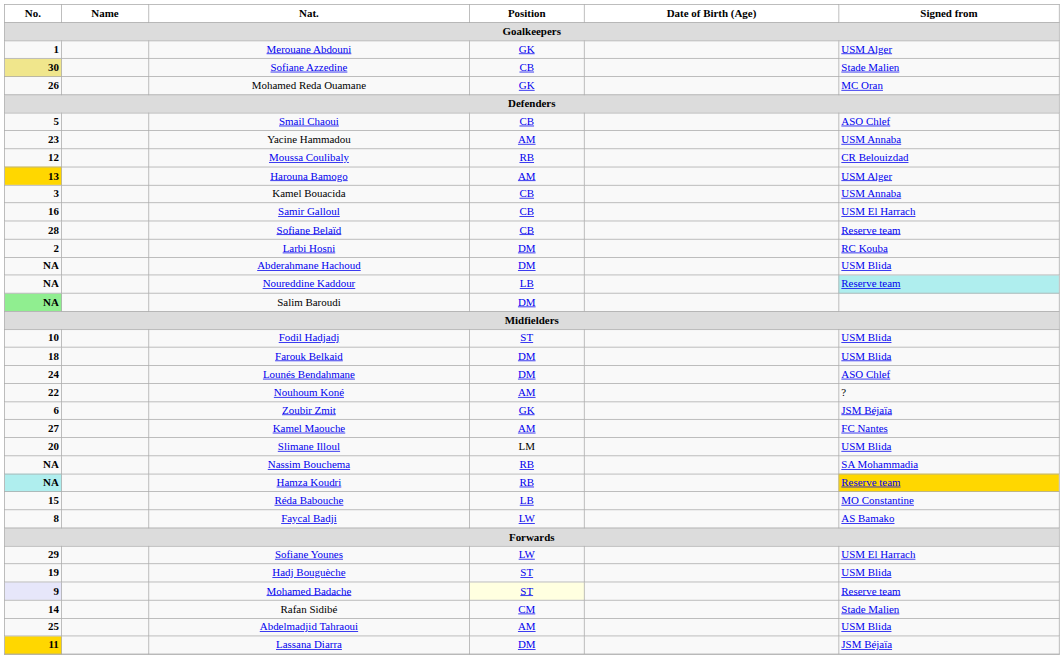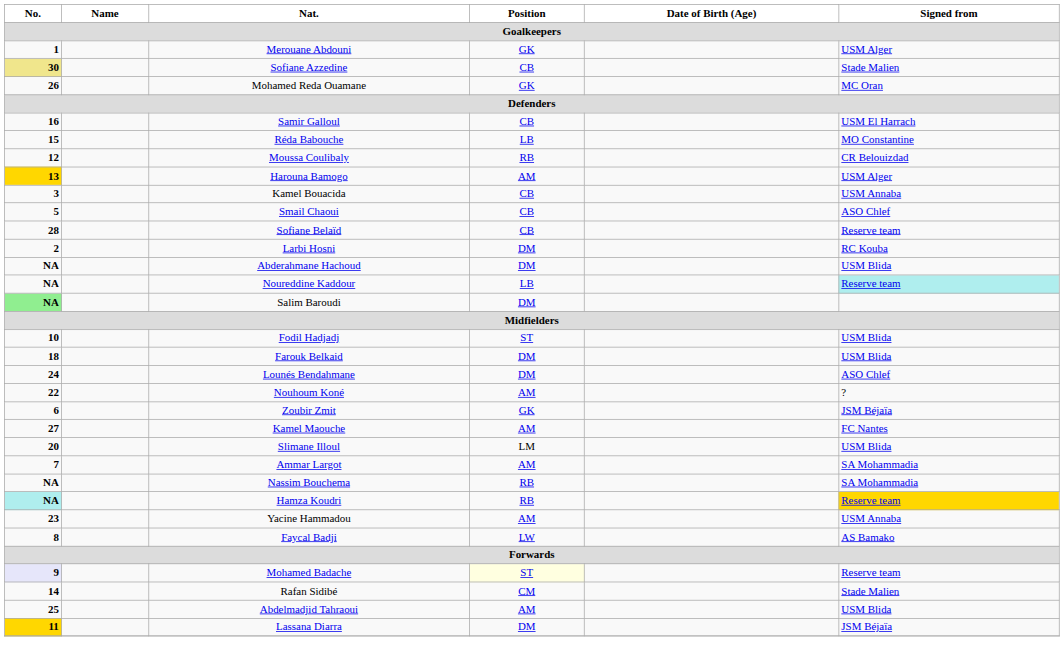 <table class="wikitable" style="text-align:center; font-size:90%; width:70%">
 <tr>
 <th style="background:white; color:black; text-align:center;">No.</th>
 <th style="background:white; color:black; text-align:center;">Name</th>
 <th style="background:white; color:black; text-align:center;">Nat.</th>
 <th style="background:white; color:black; text-align:center;">Position</th>
 <th style="background:white; color:black; text-align:center;">Date of Birth (Age)</th>
 <th style="background:white; color:black; text-align:center;">Signed from</th>
 </tr>
 <tr>
 <th colspan=6 style="background:#DCDCDC; text-align:center;">Goalkeepers</th>
 </tr>
 <tr>
 <td style="text-align:right"><strong>1</strong></td>
 <td></td>
 <td><a href='#'>Merouane Abdouni</a></td>
 <td><a href='#'>GK</a></td>
 <td></td>
 <td style="text-align:left"> <a href='#'>USM Alger</a></td>
 </tr>
 <tr>
 <td style="background: khaki; text-align:right"><strong>30</strong></td>
 <td></td>
 <td><a href='#'>Sofiane Azzedine</a></td>
 <td><a href='#'>CB</a></td>
 <td></td>
 <td style="text-align:left"> <a href='#'>Stade Malien</a></td>
 </tr>
 <tr>
 <td style="text-align:right"><strong>26</strong></td>
 <td></td>
 <td>Mohamed Reda Ouamane</td>
 <td><a href='#'>GK</a></td>
 <td></td>
 <td style="text-align:left"> <a href='#'>MC Oran</a></td>
 </tr>
 <tr>
 <th colspan=6 style="background:#DCDCDC; text-align:center;">Defenders</th>
 </tr>
 <tr>
-<td style="text-align:right"><strong>5</strong></td>
+<td style="text-align:right"><strong>16</strong></td>
 <td></td>
-<td><a href='#'>Smail Chaoui</a></td>
+<td><a href='#'>Samir Galloul</a></td>
 <td><a href='#'>CB</a></td>
 <td></td>
-<td style="text-align:left"> <a href='#'>ASO Chlef</a></td>
+<td style="text-align:left"> <a href='#'>USM El Harrach</a></td>
 </tr>
 <tr>
-<td style="text-align:right"><strong>23</strong></td>
+<td style="text-align:right"><strong>15</strong></td>
 <td></td>
-<td>Yacine Hammadou</td>
-<td><a href='#'>AM</a></td>
+<td><a href='#'>Réda Babouche</a></td>
+<td><a href='#'>LB</a></td>
 <td></td>
-<td style="text-align:left"> <a href='#'>USM Annaba</a></td>
+<td style="text-align:left"> <a href='#'>MO Constantine</a></td>
 </tr>
 <tr>
 <td style="text-align:right"><strong>12</strong></td>
 <td></td>
 <td><a href='#'>Moussa Coulibaly</a></td>
 <td><a href='#'>RB</a></td>
 <td></td>
 <td style="text-align:left"> <a href='#'>CR Belouizdad</a></td>
 </tr>
 <tr>
 <td style="background: gold; text-align:right"><strong>13</strong></td>
 <td></td>
 <td><a href='#'>Harouna Bamogo</a></td>
 <td><a href='#'>AM</a></td>
 <td></td>
 <td style="text-align:left"> <a href='#'>USM Alger</a></td>
 </tr>
 <tr>
 <td style="text-align:right"><strong>3</strong></td>
 <td></td>
 <td>Kamel Bouacida</td>
 <td><a href='#'>CB</a></td>
 <td></td>
 <td style="text-align:left"> <a href='#'>USM Annaba</a></td>
 </tr>
 <tr>
-<td style="text-align:right"><strong>16</strong></td>
+<td style="text-align:right"><strong>5</strong></td>
 <td></td>
-<td><a href='#'>Samir Galloul</a></td>
+<td><a href='#'>Smail Chaoui</a></td>
 <td><a href='#'>CB</a></td>
 <td></td>
-<td style="text-align:left"> <a href='#'>USM El Harrach</a></td>
+<td style="text-align:left"> <a href='#'>ASO Chlef</a></td>
 </tr>
 <tr>
 <td style="text-align:right"><strong>28</strong></td>
 <td></td>
 <td><a href='#'>Sofiane Belaïd</a></td>
 <td><a href='#'>CB</a></td>
 <td></td>
 <td style="text-align:left"> <a href='#'>Reserve team</a></td>
 </tr>
 <tr>
 <td style="text-align:right"><strong>2</strong></td>
 <td></td>
 <td><a href='#'>Larbi Hosni</a></td>
 <td><a href='#'>DM</a></td>
 <td></td>
 <td style="text-align:left"> <a href='#'>RC Kouba</a></td>
 </tr>
 <tr>
 <td style="text-align:right"><strong>NA</strong></td>
 <td></td>
 <td><a href='#'>Abderahmane Hachoud</a></td>
 <td><a href='#'>DM</a></td>
 <td></td>
 <td style="text-align:left"> <a href='#'>USM Blida</a></td>
 </tr>
 <tr>
 <td style="text-align:right"><strong>NA</strong></td>
 <td></td>
 <td><a href='#'>Noureddine Kaddour</a></td>
 <td><a href='#'>LB</a></td>
 <td></td>
 <td style="background: paleturquoise; text-align:left"> <a href='#'>Reserve team</a></td>
 </tr>
 <tr>
 <td style="background: lightgreen; text-align:right"><strong>NA</strong></td>
 <td></td>
 <td>Salim Baroudi</td>
 <td><a href='#'>DM</a></td>
 <td></td>
 <td></td>
 </tr>
 <tr>
 <th colspan=6 style="background:#DCDCDC; text-align:center;">Midfielders</th>
 </tr>
 <tr>
 <td style="text-align:right"><strong>10</strong></td>
 <td></td>
 <td><a href='#'>Fodil Hadjadj</a></td>
 <td><a href='#'>ST</a></td>
 <td></td>
 <td style="text-align:left"> <a href='#'>USM Blida</a></td>
 </tr>
 <tr>
 <td style="text-align:right"><strong>18</strong></td>
 <td></td>
 <td><a href='#'>Farouk Belkaid</a></td>
 <td><a href='#'>DM</a></td>
 <td></td>
 <td style="text-align:left"> <a href='#'>USM Blida</a></td>
 </tr>
 <tr>
 <td style="text-align:right"><strong>24</strong></td>
 <td></td>
 <td><a href='#'>Lounés Bendahmane</a></td>
 <td><a href='#'>DM</a></td>
 <td></td>
 <td style="text-align:left"> <a href='#'>ASO Chlef</a></td>
 </tr>
 <tr>
 <td style="text-align:right"><strong>22</strong></td>
 <td></td>
 <td><a href='#'>Nouhoum Koné</a></td>
 <td><a href='#'>AM</a></td>
 <td></td>
 <td style="text-align:left"> ?</td>
 </tr>
 <tr>
 <td style="text-align:right"><strong>6</strong></td>
 <td></td>
 <td><a href='#'>Zoubir Zmit</a></td>
 <td><a href='#'>GK</a></td>
 <td></td>
 <td style="text-align:left"> <a href='#'>JSM Béjaïa</a></td>
 </tr>
 <tr>
 <td style="text-align:right"><strong>27</strong></td>
 <td></td>
 <td><a href='#'>Kamel Maouche</a></td>
 <td><a href='#'>AM</a></td>
 <td></td>
 <td style="text-align:left"> <a href='#'>FC Nantes</a></td>
 </tr>
 <tr>
 <td style="text-align:right"><strong>20</strong></td>
 <td></td>
 <td><a href='#'>Slimane Illoul</a></td>
 <td>LM</td>
 <td></td>
 <td style="text-align:left"> <a href='#'>USM Blida</a></td>
 </tr>
 <tr>
+<td style="text-align:right"><strong>7</strong></td>
+<td></td>
+<td><a href='#'>Ammar Largot</a></td>
+<td><a href='#'>AM</a></td>
+<td></td>
+<td style="text-align:left"> <a href='#'>SA Mohammadia</a></td>
+</tr>
+<tr>
 <td style="text-align:right"><strong>NA</strong></td>
 <td></td>
 <td><a href='#'>Nassim Bouchema</a></td>
 <td><a href='#'>RB</a></td>
 <td></td>
 <td style="text-align:left"> <a href='#'>SA Mohammadia</a></td>
 </tr>
 <tr>
 <td style="background: paleturquoise; text-align:right"><strong>NA</strong></td>
 <td></td>
 <td><a href='#'>Hamza Koudri</a></td>
 <td><a href='#'>RB</a></td>
 <td></td>
 <td style="background: gold; text-align:left"> <a href='#'>Reserve team</a></td>
 </tr>
 <tr>
-<td style="text-align:right"><strong>15</strong></td>
+<td style="text-align:right"><strong>23</strong></td>
 <td></td>
-<td><a href='#'>Réda Babouche</a></td>
-<td><a href='#'>LB</a></td>
+<td>Yacine Hammadou</td>
+<td><a href='#'>AM</a></td>
 <td></td>
-<td style="text-align:left"> <a href='#'>MO Constantine</a></td>
+<td style="text-align:left"> <a href='#'>USM Annaba</a></td>
 </tr>
 <tr>
 <td style="text-align:right"><strong>8</strong></td>
 <td></td>
 <td><a href='#'>Faycal Badji</a></td>
 <td><a href='#'>LW</a></td>
 <td></td>
 <td style="text-align:left"> <a href='#'>AS Bamako</a></td>
 </tr>
 <tr>
 <th colspan=6 style="background:#DCDCDC; text-align:center;">Forwards</th>
-</tr>
-<tr>
-<td style="text-align:right"><strong>29</strong></td>
-<td></td>
-<td><a href='#'>Sofiane Younes</a></td>
-<td><a href='#'>LW</a></td>
-<td></td>
-<td style="text-align:left"> <a href='#'>USM El Harrach</a></td>
-</tr>
-<tr>
-<td style="text-align:right"><strong>19</strong></td>
-<td></td>
-<td><a href='#'>Hadj Bouguèche</a></td>
-<td><a href='#'>ST</a></td>
-<td></td>
-<td style="text-align:left"> <a href='#'>USM Blida</a></td>
 </tr>
 <tr>
 <td style="background: lavender; text-align:right"><strong>9</strong></td>
 <td></td>
 <td><a href='#'>Mohamed Badache</a></td>
 <td style="background: lightyellow;"><a href='#'>ST</a></td>
 <td></td>
 <td style="text-align:left"> <a href='#'>Reserve team</a></td>
 </tr>
 <tr>
 <td style="text-align:right"><strong>14</strong></td>
 <td></td>
 <td>Rafan Sidibé</td>
 <td><a href='#'>CM</a></td>
 <td></td>
 <td style="text-align:left"> <a href='#'>Stade Malien</a></td>
 </tr>
 <tr>
 <td style="text-align:right"><strong>25</strong></td>
 <td></td>
 <td><a href='#'>Abdelmadjid Tahraoui</a></td>
 <td><a href='#'>AM</a></td>
 <td></td>
 <td style="text-align:left"> <a href='#'>USM Blida</a></td>
 </tr>
 <tr>
 <td style="background: gold; text-align:right"><strong>11</strong></td>
 <td></td>
 <td><a href='#'>Lassana Diarra</a></td>
 <td><a href='#'>DM</a></td>
 <td></td>
 <td style="text-align:left"> <a href='#'>JSM Béjaïa</a></td>
 </tr>
 <tr>
 </tr>
 </table>
